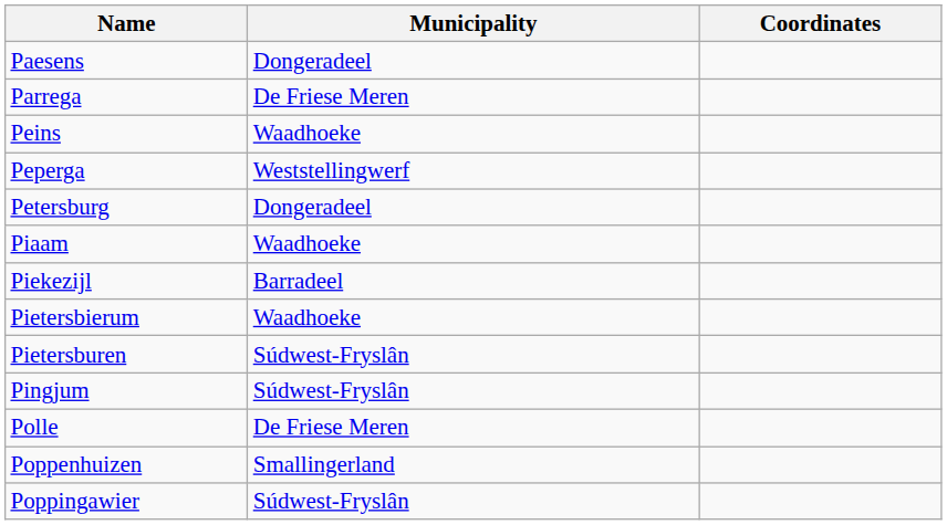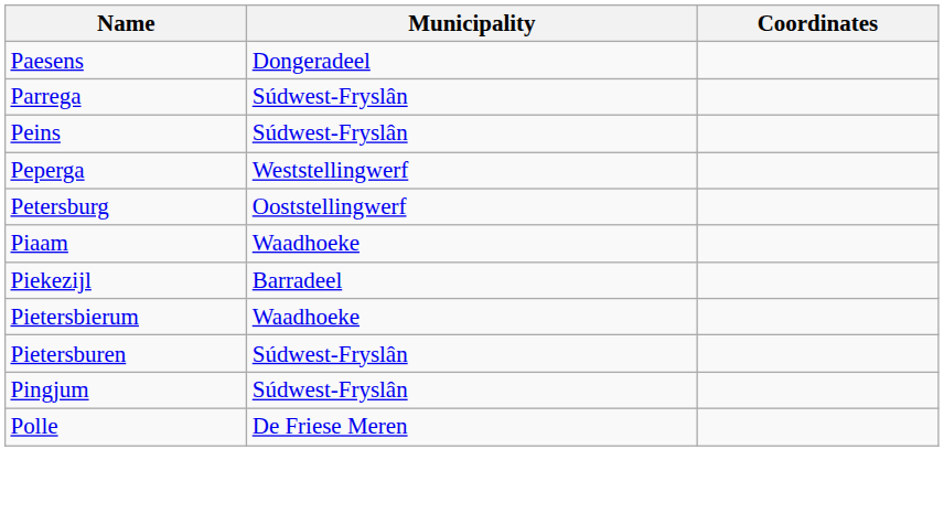 <table class="wikitable sortable">
 <tr>
 <th style="width:10em">Name</th>
 <th style="width:19em">Municipality</th>
 <th style="width:10em" style="text-align:center">Coordinates</th>
 </tr>
 <tr>
 <td><a href='#'>Paesens</a></td>
 <td><a href='#'>Dongeradeel</a></td>
 <td></td>
 </tr>
 <tr>
 <td><a href='#'>Parrega</a></td>
-<td><a href='#'>De Friese Meren</a></td>
+<td><a href='#'>Súdwest-Fryslân</a></td>
 <td></td>
 </tr>
 <tr>
 <td><a href='#'>Peins</a></td>
-<td><a href='#'>Waadhoeke</a></td>
+<td><a href='#'>Súdwest-Fryslân</a></td>
 <td></td>
 </tr>
 <tr>
 <td><a href='#'>Peperga</a></td>
 <td><a href='#'>Weststellingwerf</a></td>
 <td></td>
 </tr>
 <tr>
 <td><a href='#'>Petersburg</a></td>
-<td><a href='#'>Dongeradeel</a></td>
+<td><a href='#'>Ooststellingwerf</a></td>
 <td></td>
 </tr>
 <tr>
 <td><a href='#'>Piaam</a></td>
 <td><a href='#'>Waadhoeke</a></td>
 <td></td>
 </tr>
 <tr>
 <td><a href='#'>Piekezijl</a></td>
 <td><a href='#'>Barradeel</a></td>
 <td></td>
 </tr>
 <tr>
 <td><a href='#'>Pietersbierum</a></td>
 <td><a href='#'>Waadhoeke</a></td>
 <td></td>
 </tr>
 <tr>
 <td><a href='#'>Pietersburen</a></td>
 <td><a href='#'>Súdwest-Fryslân</a></td>
 <td></td>
 </tr>
 <tr>
 <td><a href='#'>Pingjum</a></td>
 <td><a href='#'>Súdwest-Fryslân</a></td>
 <td></td>
 </tr>
 <tr>
 <td><a href='#'>Polle</a></td>
 <td><a href='#'>De Friese Meren</a></td>
 <td></td>
 </tr>
-<tr>
-<td><a href='#'>Poppenhuizen</a></td>
-<td><a href='#'>Smallingerland</a></td>
-<td></td>
-</tr>
-<tr>
-<td><a href='#'>Poppingawier</a></td>
-<td><a href='#'>Súdwest-Fryslân</a></td>
-<td></td>
-</tr>
 </table>
